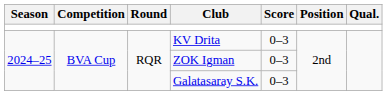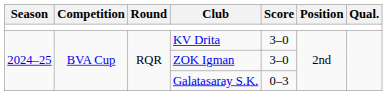 <table class="wikitable">
 <tr>
 <th>Season</th>
 <th>Competition</th>
 <th>Round</th>
 <th>Club</th>
 <th>Score</th>
 <th>Position</th>
 <th>Qual.</th>
 </tr>
 <tr>
 <td colspan="7" bgcolor=white></td>
 </tr>
 <tr>
 <td rowspan="3"><a href='#'>2024–25</a></td>
 <td rowspan="3" style="text-align:center;"><a href='#'>BVA Cup</a></td>
 <td rowspan="3" style="text-align:center;">RQR</td>
 <td> <a href='#'>KV Drita</a></td>
-<td style="text-align:center;">0–3</td>
+<td style="text-align:center;">3–0</td>
 <td rowspan="3" style="text-align:center;">2nd</td>
 <td style="text-align:center;" rowspan="3"></td>
 </tr>
 <tr>
 <td> <a href='#'>ZOK Igman</a></td>
-<td style="text-align:center;">0–3</td>
+<td style="text-align:center;">3–0</td>
 </tr>
 <tr>
 <td> <a href='#'>Galatasaray S.K.</a></td>
 <td style="text-align:center;">0–3</td>
 </tr>
 </table>
